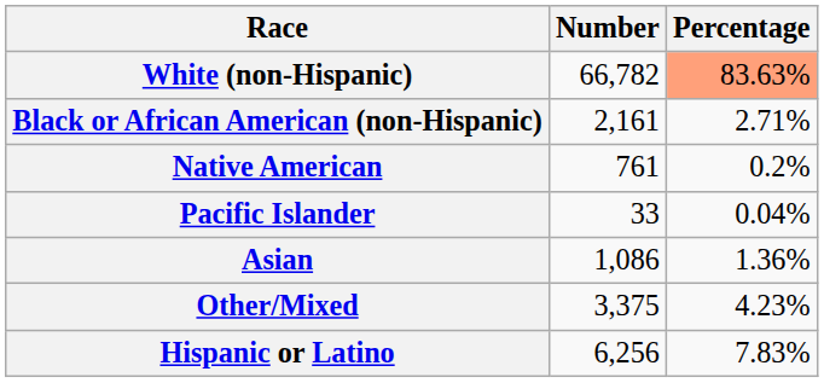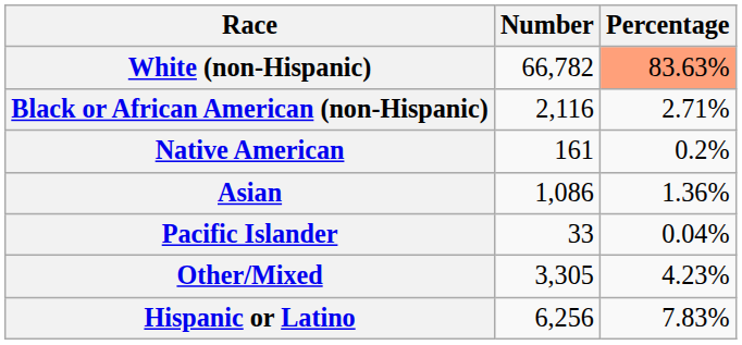 <table class="wikitable" style="text-align:right">
 <tr>
 <th scope="col">Race</th>
 <th scope="col">Number</th>
 <th scope="col">Percentage</th>
 </tr>
 <tr>
 <th scope="row"><a href='#'>White</a> (non-Hispanic)</th>
 <td>66,782</td>
 <td style="background: lightsalmon;">83.63%</td>
 </tr>
 <tr>
 <th scope="row"><a href='#'>Black or African American</a> (non-Hispanic)</th>
-<td>2,161</td>
+<td>2,116</td>
 <td>2.71%</td>
 </tr>
 <tr>
 <th scope="row"><a href='#'>Native American</a></th>
-<td>761</td>
+<td>161</td>
 <td>0.2%</td>
+</tr>
+<tr>
+<th scope="row"><a href='#'>Asian</a></th>
+<td>1,086</td>
+<td>1.36%</td>
 </tr>
 <tr>
 <th scope="row"><a href='#'>Pacific Islander</a></th>
 <td>33</td>
 <td>0.04%</td>
 </tr>
 <tr>
-<th scope="row"><a href='#'>Asian</a></th>
-<td>1,086</td>
-<td>1.36%</td>
-</tr>
-<tr>
 <th scope="row"><a href='#'>Other/Mixed</a></th>
-<td>3,375</td>
+<td>3,305</td>
 <td>4.23%</td>
 </tr>
 <tr>
 <th scope="row"><a href='#'>Hispanic</a> or <a href='#'>Latino</a></th>
 <td>6,256</td>
 <td>7.83%</td>
 </tr>
 </table>
